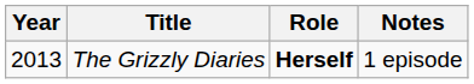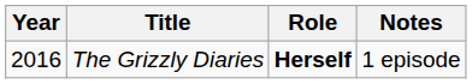 <table class="wikitable sortable">
 <tr>
 <th>Year</th>
 <th>Title</th>
 <th>Role</th>
 <th>Notes</th>
 </tr>
 <tr>
-<td>2013</td>
+<td>2016</td>
 <td><em>The Grizzly Diaries</em></td>
 <td><strong>Herself</strong></td>
 <td>1 episode</td>
 </tr>
 </table>
